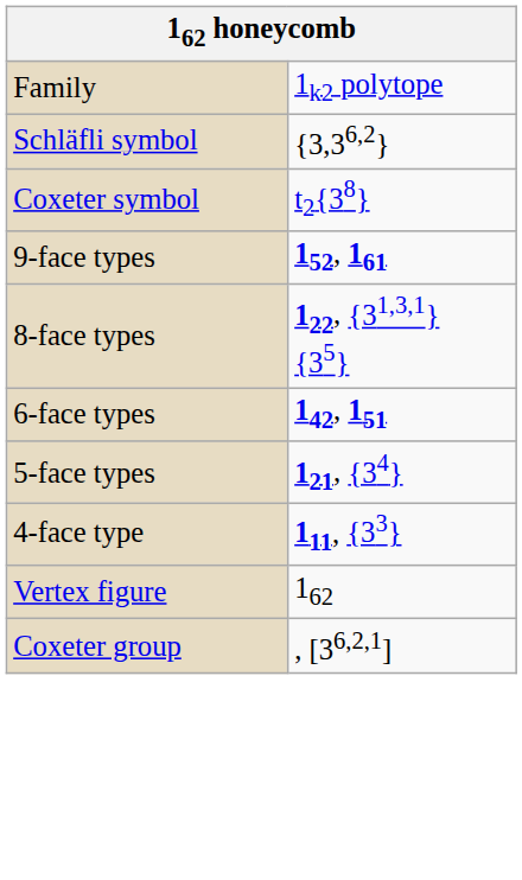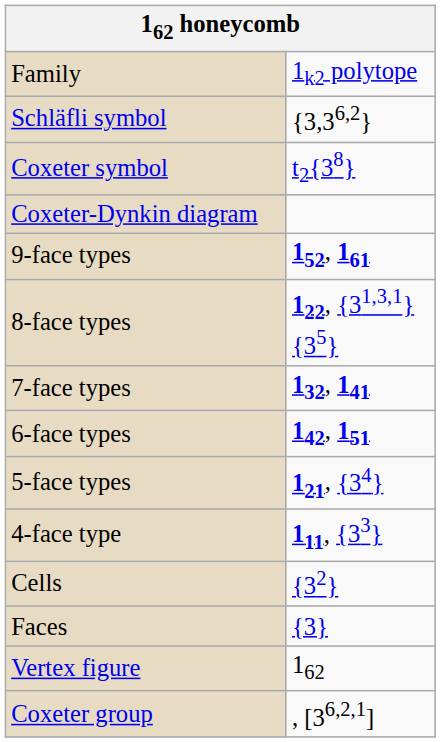 <table class="wikitable" align="right" style="margin-left:10px" width="280">
 <tr>
 <th bgcolor=#e7dcc3 colspan=2>1<sub>62</sub> honeycomb</th>
 </tr>
 <tr>
 <td bgcolor=#e7dcc3>Family</td>
 <td><a href='#'>1<sub>k2</sub> polytope</a></td>
 </tr>
 <tr>
 <td bgcolor=#e7dcc3><a href='#'>Schläfli symbol</a></td>
 <td>{3,3<sup>6,2</sup>}</td>
 </tr>
 <tr>
 <td bgcolor=#e7dcc3><a href='#'>Coxeter symbol</a></td>
 <td><a href='#'>t<sub>2</sub>{3<sup>8</sup>}</a> </td>
 </tr>
 <tr>
+<td bgcolor=#e7dcc3><a href='#'>Coxeter-Dynkin diagram</a></td>
+<td></td>
+</tr>
+<tr>
 <td bgcolor=#e7dcc3>9-face types</td>
 <td><strong><a href='#'>1<sub>52</sub></a></strong>, <strong><a href='#'>1<sub>61</sub></a></strong></td>
 </tr>
 <tr>
 <td bgcolor=#e7dcc3>8-face types</td>
 <td><strong><a href='#'>1<sub>22</sub></a></strong>, <a href='#'>{3<sup>1,3,1</sup>}</a><br><a href='#'>{3<sup>5</sup>}</a></td>
+</tr>
+<tr>
+<td bgcolor=#e7dcc3>7-face types</td>
+<td><strong><a href='#'>1<sub>32</sub></a></strong>, <strong><a href='#'>1<sub>41</sub></a></strong></td>
 </tr>
 <tr>
 <td bgcolor=#e7dcc3>6-face types</td>
 <td><strong><a href='#'>1<sub>42</sub></a></strong>, <strong><a href='#'>1<sub>51</sub></a></strong></td>
 </tr>
 <tr>
 <td bgcolor=#e7dcc3>5-face types</td>
 <td><strong><a href='#'>1<sub>21</sub></a></strong>, <a href='#'>{3<sup>4</sup>}</a></td>
 </tr>
 <tr>
 <td bgcolor=#e7dcc3>4-face type</td>
 <td><strong><a href='#'>1<sub>11</sub></a></strong>, <a href='#'>{3<sup>3</sup>}</a></td>
 </tr>
 <tr>
+<td bgcolor=#e7dcc3>Cells</td>
+<td><a href='#'>{3<sup>2</sup>}</a></td>
+</tr>
+<tr>
+<td bgcolor=#e7dcc3>Faces</td>
+<td><a href='#'>{3}</a></td>
+</tr>
+<tr>
 <td bgcolor=#e7dcc3><a href='#'>Vertex figure</a></td>
 <td>1<sub>62</sub></td>
 </tr>
 <tr>
 <td bgcolor=#e7dcc3><a href='#'>Coxeter group</a></td>
 <td>, [3<sup>6,2,1</sup>]</td>
 </tr>
 </table>
